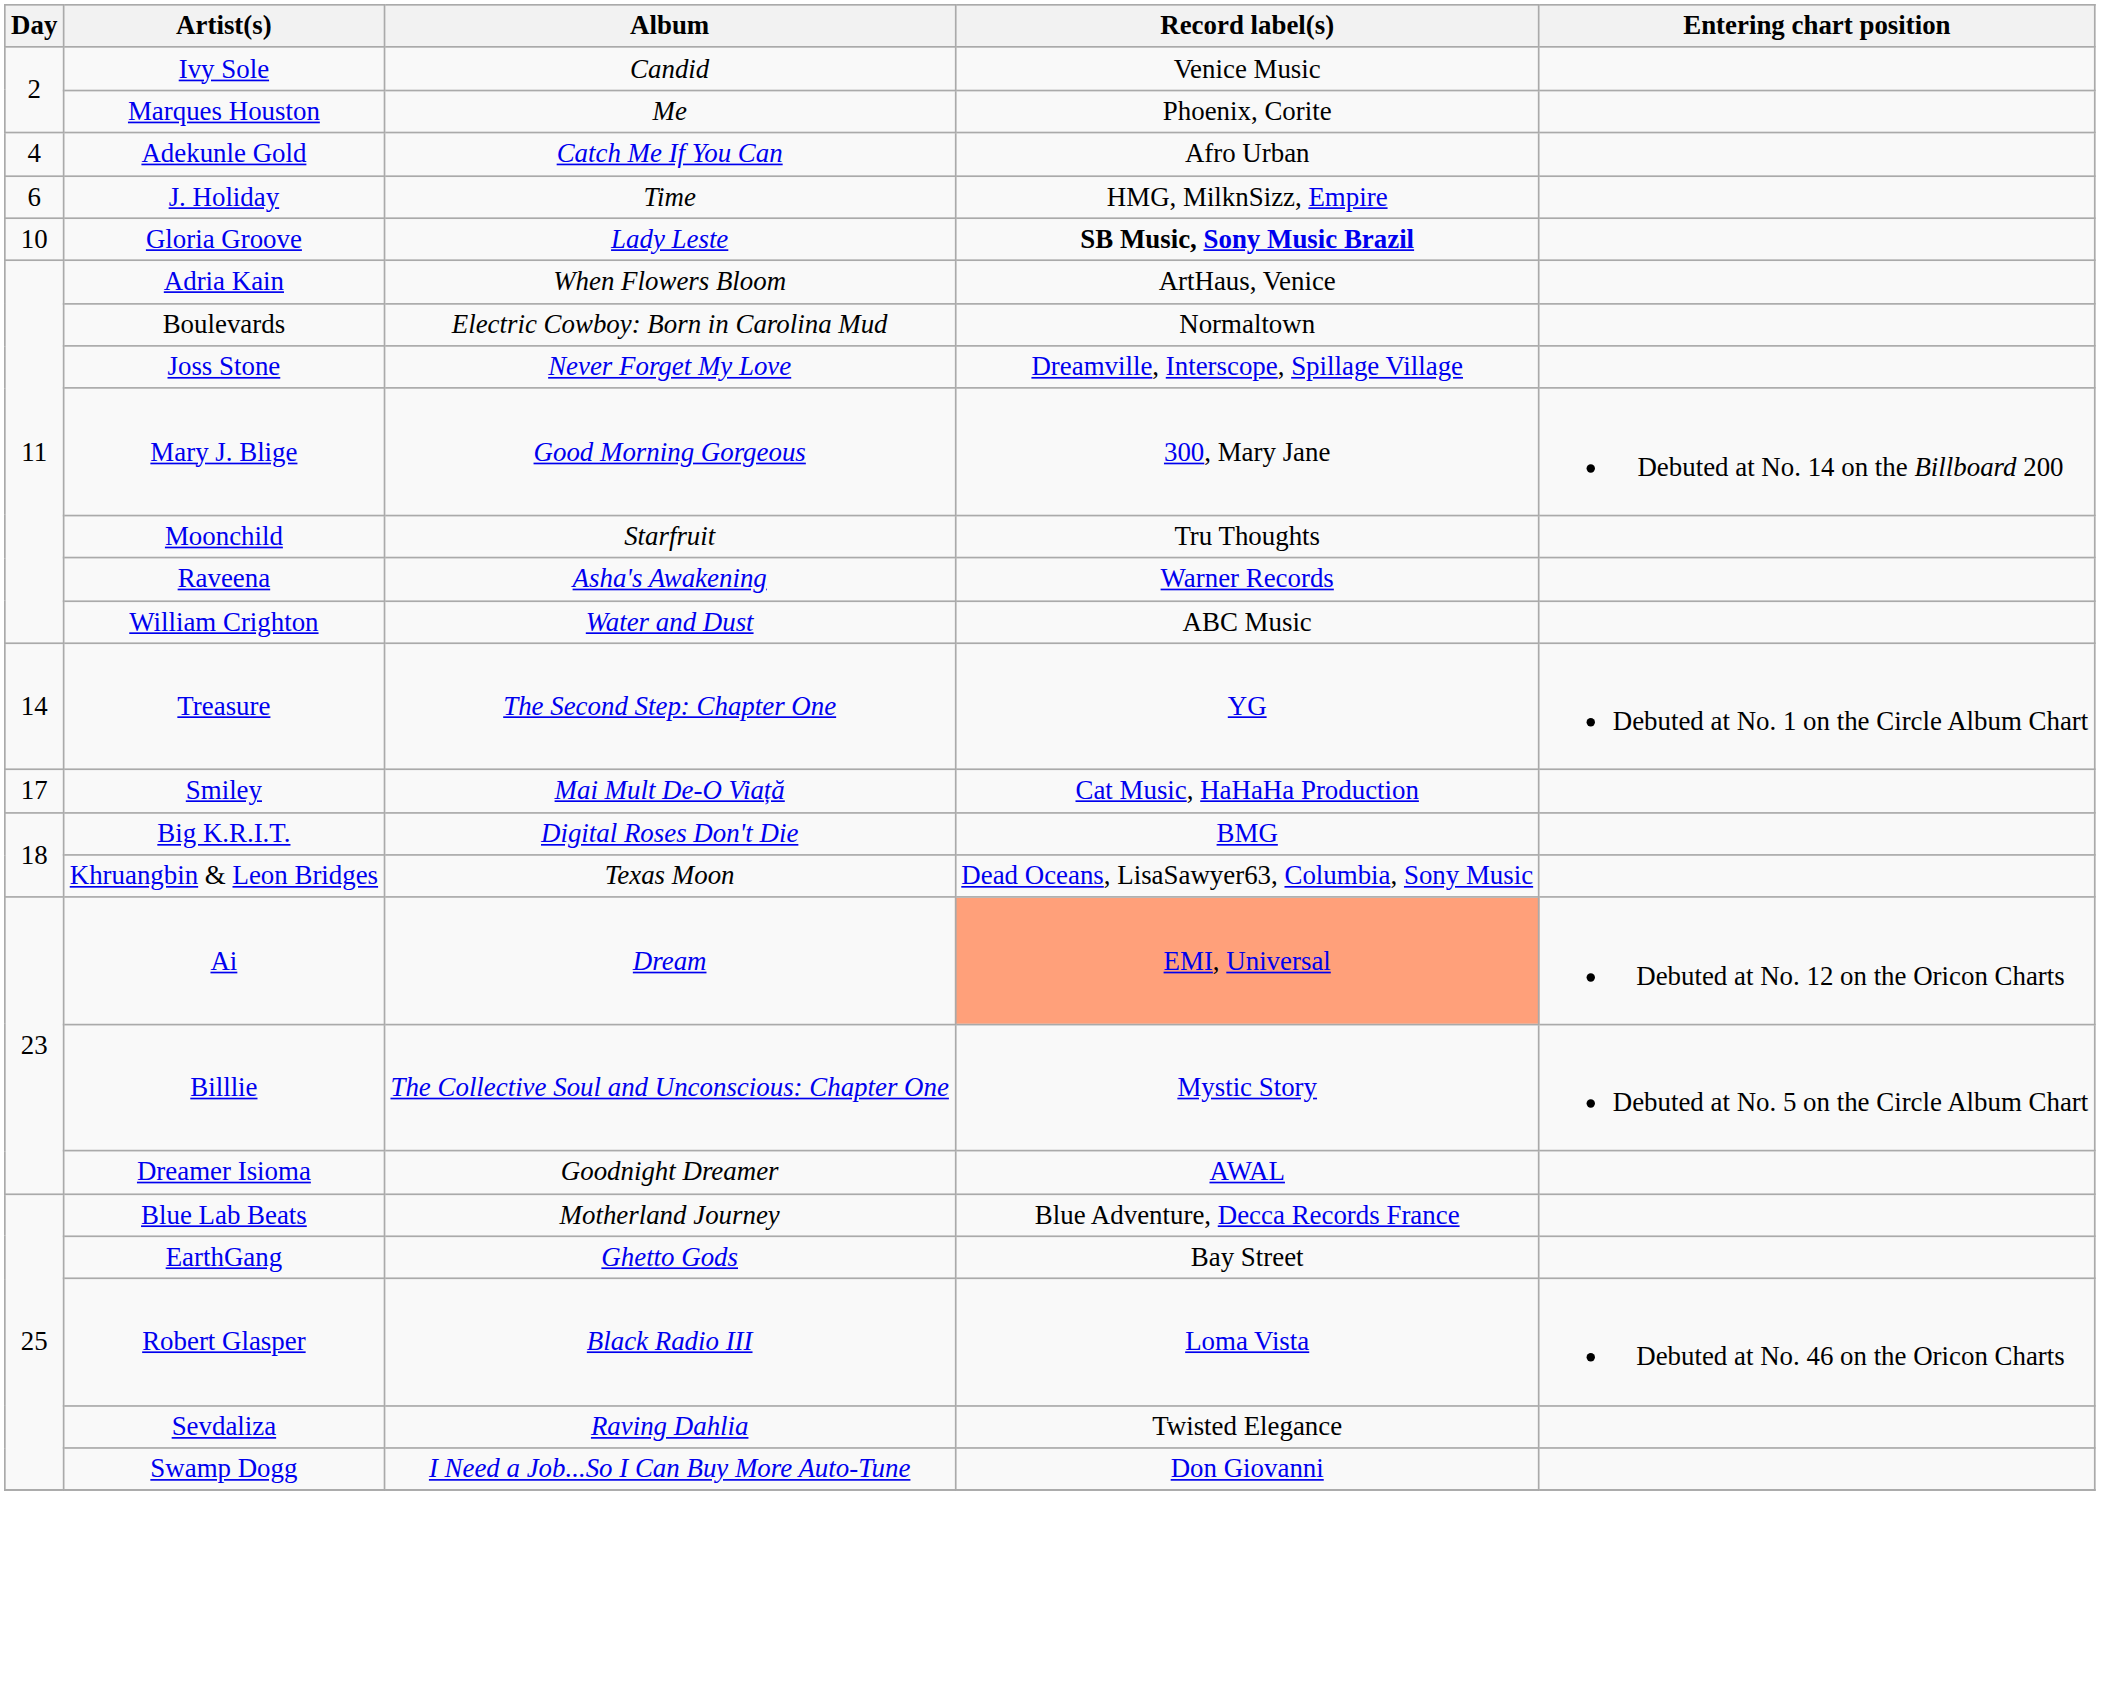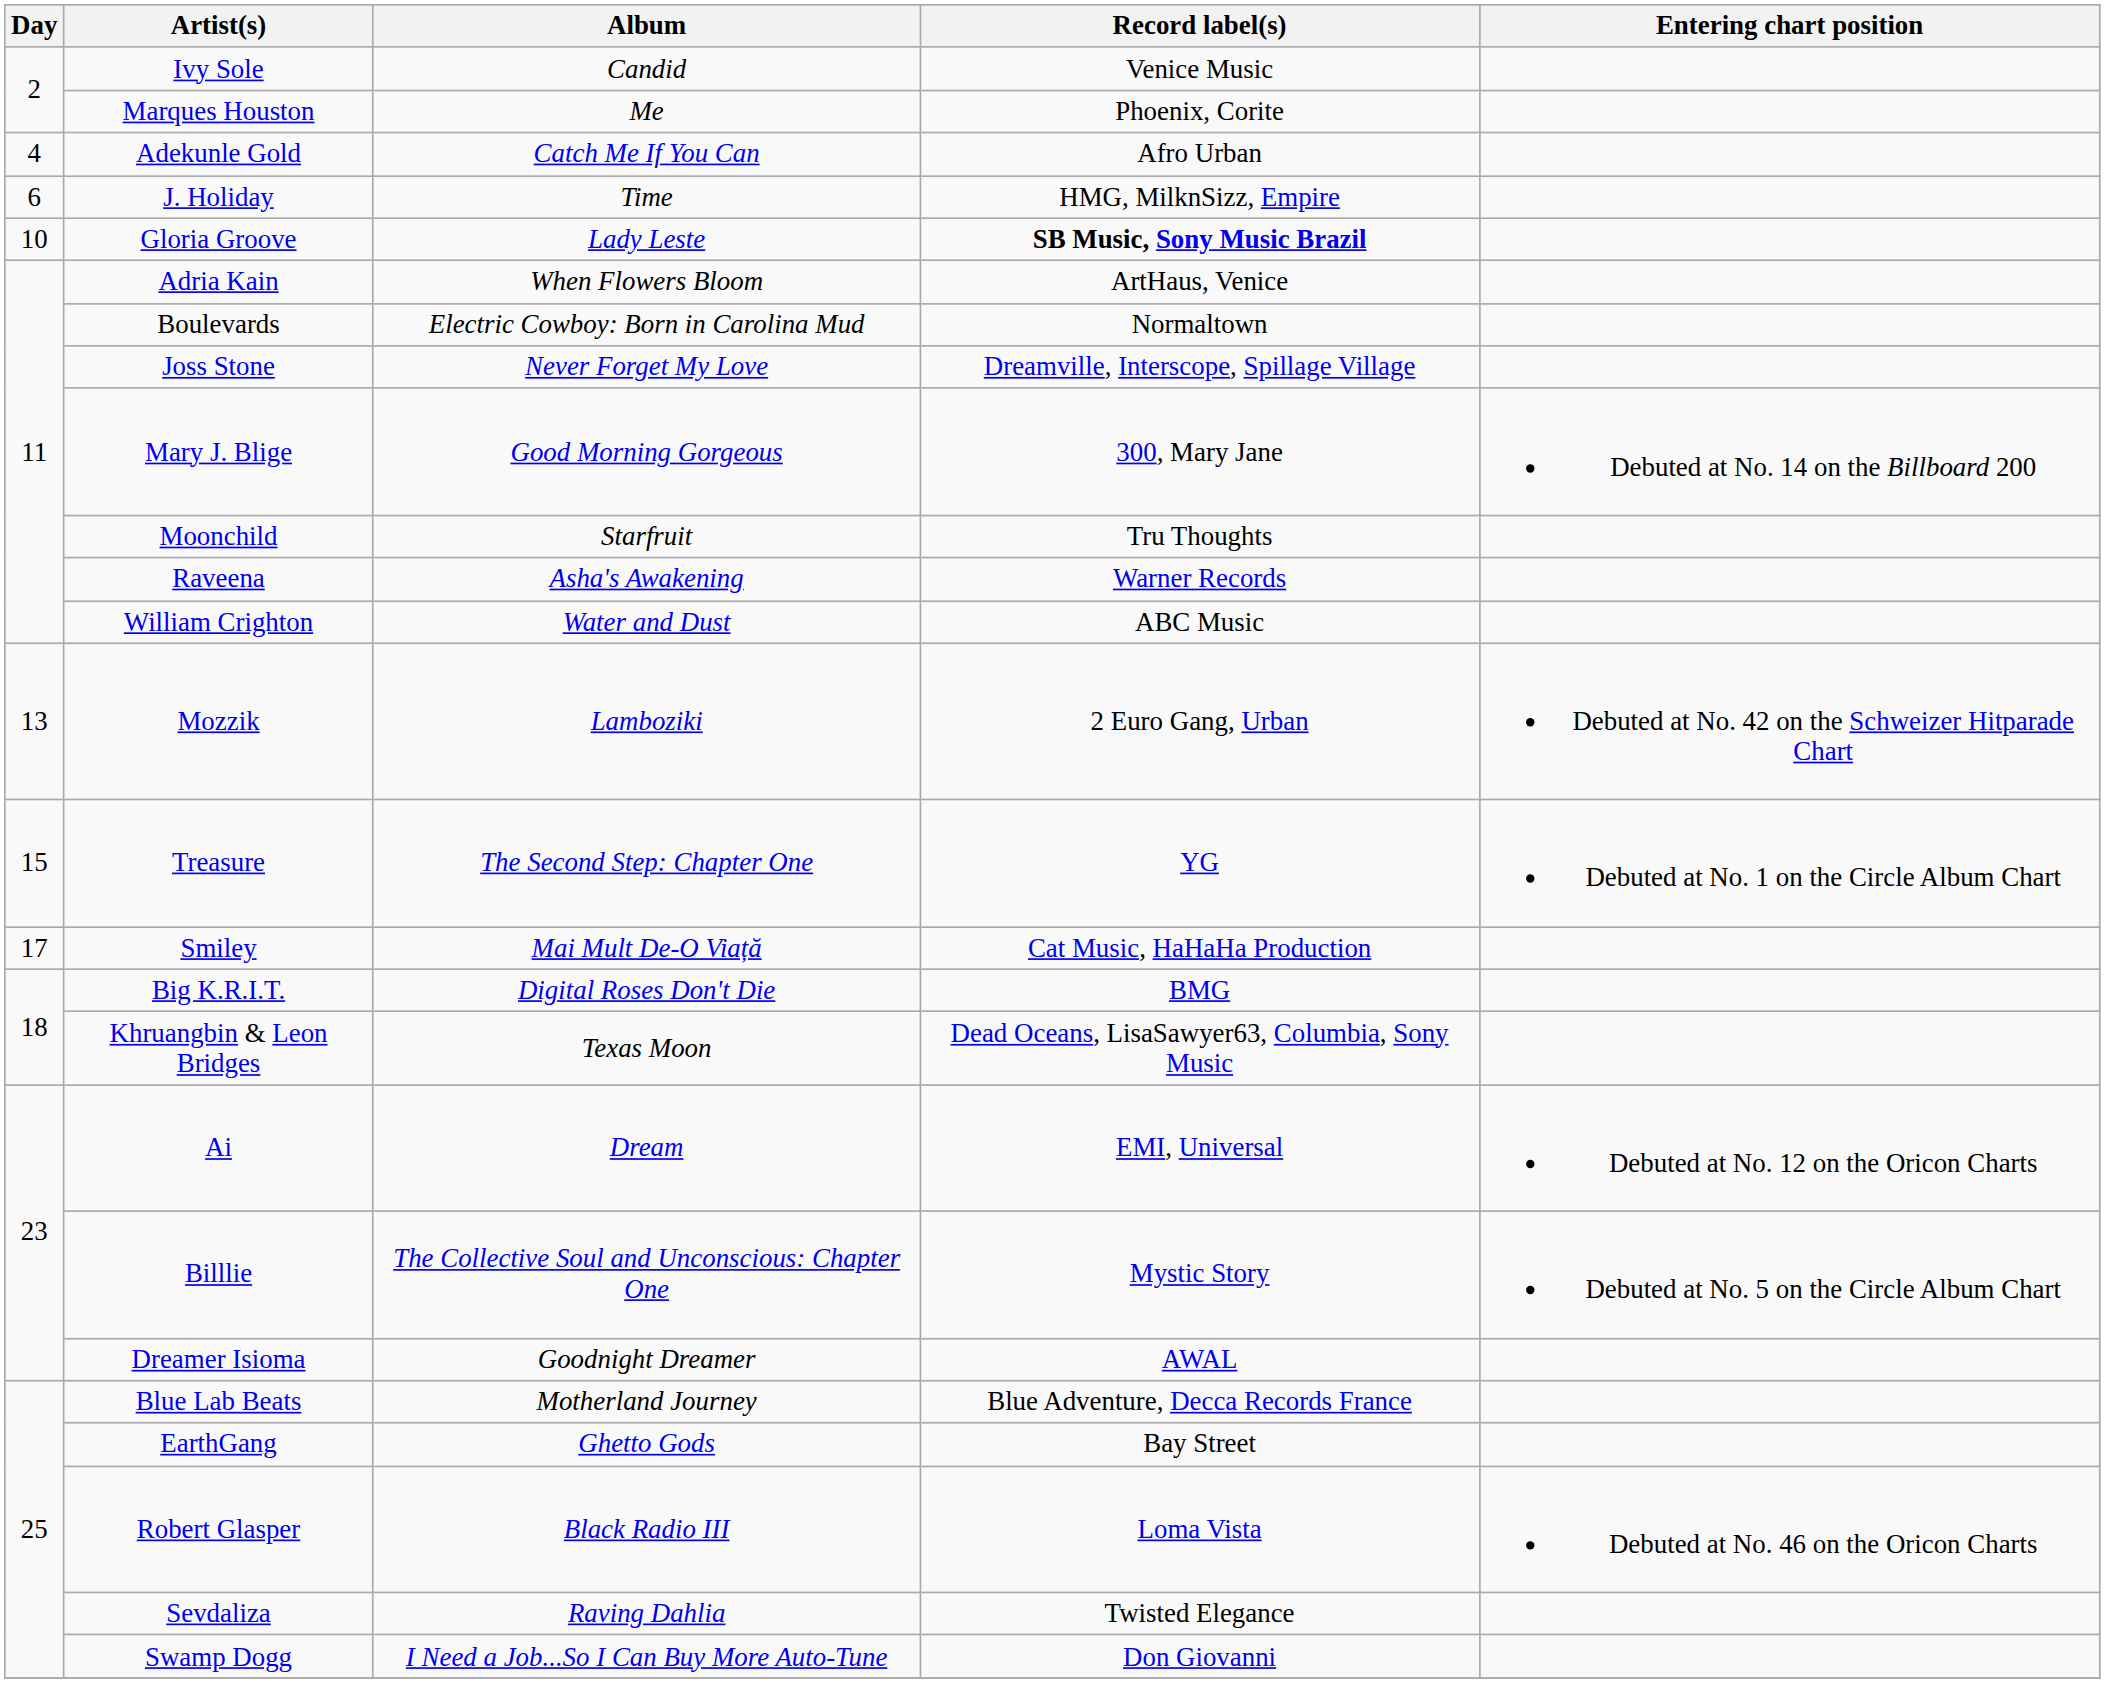 <table class="wikitable" style="text-align:center;">
 <tr>
 <th scope="col">Day</th>
 <th scope="col">Artist(s)</th>
 <th scope="col">Album</th>
 <th scope="col">Record label(s)</th>
 <th scope="col">Entering chart position</th>
 </tr>
 <tr>
 <td rowspan="2">2</td>
 <td><a href='#'>Ivy Sole</a></td>
 <td><em>Candid</em></td>
 <td>Venice Music</td>
 <td></td>
 </tr>
 <tr>
 <td><a href='#'>Marques Houston</a></td>
 <td><em>Me</em></td>
 <td>Phoenix, Corite</td>
 <td></td>
 </tr>
 <tr>
 <td>4</td>
 <td><a href='#'>Adekunle Gold</a></td>
 <td><em><a href='#'>Catch Me If You Can</a></em></td>
 <td>Afro Urban</td>
 <td></td>
 </tr>
 <tr>
 <td>6</td>
 <td><a href='#'>J. Holiday</a></td>
 <td><em>Time</em></td>
 <td>HMG, MilknSizz, <a href='#'>Empire</a></td>
 <td></td>
 </tr>
 <tr>
 <td>10</td>
 <td><a href='#'>Gloria Groove</a></td>
 <td><em><a href='#'>Lady Leste</a></em></td>
 <td><strong>SB Music, <a href='#'>Sony Music Brazil</a></strong></td>
 <td></td>
 </tr>
 <tr>
 <td rowspan="7">11</td>
 <td><a href='#'>Adria Kain</a></td>
 <td><em>When Flowers Bloom</em></td>
 <td>ArtHaus, Venice</td>
 <td></td>
 </tr>
 <tr>
 <td>Boulevards</td>
 <td><em>Electric Cowboy: Born in Carolina Mud</em></td>
 <td>Normaltown</td>
 <td></td>
 </tr>
 <tr>
 <td><a href='#'>Joss Stone</a></td>
 <td><em><a href='#'>Never Forget My Love</a></em></td>
 <td><a href='#'>Dreamville</a>, <a href='#'>Interscope</a>, <a href='#'>Spillage Village</a></td>
 <td></td>
 </tr>
 <tr>
 <td><a href='#'>Mary J. Blige</a></td>
 <td><em><a href='#'>Good Morning Gorgeous</a></em></td>
 <td><a href='#'>300</a>, Mary Jane</td>
 <td><br><ul><li>Debuted at No. 14 on the <em>Billboard</em> 200</li></ul></td>
 </tr>
 <tr>
 <td><a href='#'>Moonchild</a></td>
 <td><em>Starfruit</em></td>
 <td>Tru Thoughts</td>
 <td></td>
 </tr>
 <tr>
 <td><a href='#'>Raveena</a></td>
 <td><em><a href='#'>Asha's Awakening</a></em></td>
 <td><a href='#'>Warner Records</a></td>
 <td></td>
 </tr>
 <tr>
 <td><a href='#'>William Crighton</a></td>
 <td><em><a href='#'>Water and Dust</a></em></td>
 <td>ABC Music</td>
 <td></td>
 </tr>
 <tr>
-<td>14</td>
+<td>13</td>
+<td><a href='#'>Mozzik</a></td>
+<td><em><a href='#'>Lamboziki</a></em></td>
+<td>2 Euro Gang, <a href='#'>Urban</a></td>
+<td><br><ul><li>Debuted at No. 42 on the <a href='#'>Schweizer Hitparade Chart</a></li></ul></td>
+</tr>
+<tr>
+<td>15</td>
 <td><a href='#'>Treasure</a></td>
 <td><em><a href='#'>The Second Step: Chapter One</a></em></td>
 <td><a href='#'>YG</a></td>
 <td><br><ul><li>Debuted at No. 1 on the Circle Album Chart</li></ul></td>
 </tr>
 <tr>
 <td>17</td>
 <td><a href='#'>Smiley</a></td>
 <td><em><a href='#'>Mai Mult De-O Viață</a></em></td>
 <td><a href='#'>Cat Music</a>, <a href='#'>HaHaHa Production</a></td>
 <td></td>
 </tr>
 <tr>
 <td rowspan="2">18</td>
 <td><a href='#'>Big K.R.I.T.</a></td>
 <td><em><a href='#'>Digital Roses Don't Die</a></em></td>
 <td><a href='#'>BMG</a></td>
 <td></td>
 </tr>
 <tr>
 <td><a href='#'>Khruangbin</a> & <a href='#'>Leon Bridges</a></td>
 <td><em>Texas Moon</em></td>
 <td><a href='#'>Dead Oceans</a>, LisaSawyer63, <a href='#'>Columbia</a>, <a href='#'>Sony Music</a></td>
 <td></td>
 </tr>
 <tr>
 <td rowspan="3">23</td>
 <td><a href='#'>Ai</a></td>
 <td><em><a href='#'>Dream</a></em></td>
-<td style="background: lightsalmon;"><a href='#'>EMI</a>, <a href='#'>Universal</a></td>
+<td><a href='#'>EMI</a>, <a href='#'>Universal</a></td>
 <td><br><ul><li>Debuted at No. 12 on the Oricon Charts</li></ul></td>
 </tr>
 <tr>
 <td><a href='#'>Billlie</a></td>
 <td><em><a href='#'>The Collective Soul and Unconscious: Chapter One</a></em></td>
 <td><a href='#'>Mystic Story</a></td>
 <td><br><ul><li>Debuted at No. 5 on the Circle Album Chart</li></ul></td>
 </tr>
 <tr>
 <td><a href='#'>Dreamer Isioma</a></td>
 <td><em>Goodnight Dreamer</em></td>
 <td><a href='#'>AWAL</a></td>
 <td></td>
 </tr>
 <tr>
 <td rowspan="5">25</td>
 <td><a href='#'>Blue Lab Beats</a></td>
 <td><em>Motherland Journey</em></td>
 <td>Blue Adventure, <a href='#'>Decca Records France</a></td>
 <td></td>
 </tr>
 <tr>
 <td><a href='#'>EarthGang</a></td>
 <td><em><a href='#'>Ghetto Gods</a></em></td>
 <td>Bay Street</td>
 <td></td>
 </tr>
 <tr>
 <td><a href='#'>Robert Glasper</a></td>
 <td><em><a href='#'>Black Radio III</a></em></td>
 <td><a href='#'>Loma Vista</a></td>
 <td><br><ul><li>Debuted at No. 46 on the Oricon Charts</li></ul></td>
 </tr>
 <tr>
 <td><a href='#'>Sevdaliza</a></td>
 <td><em><a href='#'>Raving Dahlia</a></em></td>
 <td>Twisted Elegance</td>
 <td></td>
 </tr>
 <tr>
 <td><a href='#'>Swamp Dogg</a></td>
 <td><em><a href='#'>I Need a Job...So I Can Buy More Auto-Tune</a></em></td>
 <td><a href='#'>Don Giovanni</a></td>
 <td></td>
 </tr>
 <tr>
 </tr>
 </table>
